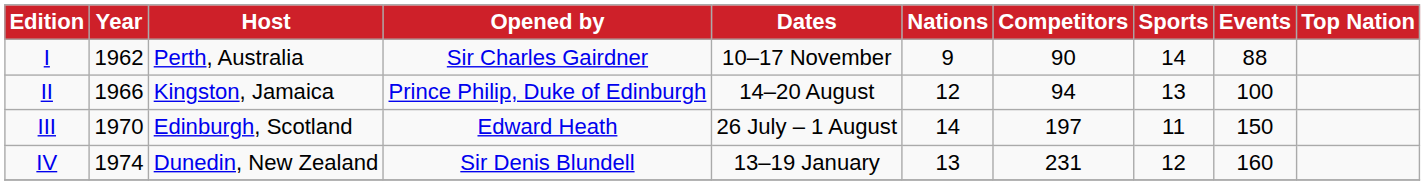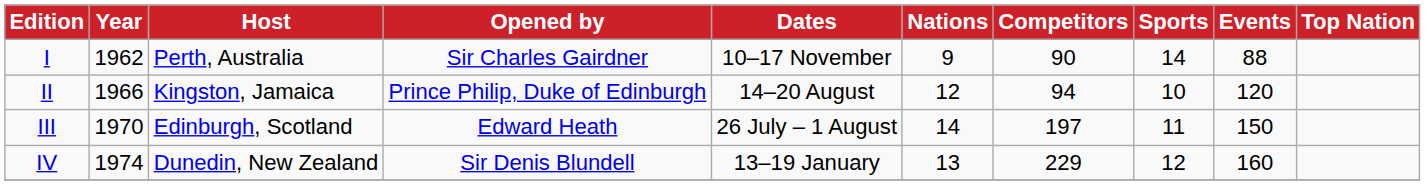 <table class="wikitable" style="margin: 1em auto;">
 <tr>
 <th rowspan=1 style="background:#ce2029; color:white;">Edition</th>
 <th rowspan=1 style="background:#ce2029; color:white;">Year</th>
 <th rowspan=1 style="background:#ce2029; color:white;">Host</th>
 <th rowspan=1 style="background:#ce2029; color:white;">Opened by</th>
 <th rowspan=1 style="background:#ce2029; color:white;">Dates</th>
 <th rowspan=1 style="background:#ce2029; color:white;">Nations</th>
 <th rowspan=1 style="background:#ce2029; color:white;">Competitors</th>
 <th rowspan=1 style="background:#ce2029; color:white;">Sports</th>
 <th rowspan=1 style="background:#ce2029; color:white;">Events</th>
 <th rowspan=1 style="background:#ce2029; color:white;">Top Nation</th>
 </tr>
 <tr>
 <td align=center><a href='#'>I</a></td>
 <td align=center>1962</td>
 <td> <a href='#'>Perth</a>, Australia</td>
 <td align=center><a href='#'>Sir Charles Gairdner</a></td>
 <td align=center>10–17 November</td>
 <td align=center>9</td>
 <td align=center>90</td>
 <td align=center>14</td>
 <td align=center>88</td>
 <td></td>
 </tr>
 <tr>
 <td align=center><a href='#'>II</a></td>
 <td align=center>1966</td>
 <td> <a href='#'>Kingston</a>, Jamaica</td>
 <td align=center><a href='#'>Prince Philip, Duke of Edinburgh</a></td>
 <td align=center>14–20 August</td>
 <td align=center>12</td>
 <td align=center>94</td>
-<td align=center>13</td>
-<td align=center>100</td>
+<td align=center>10</td>
+<td align=center>120</td>
 <td></td>
 </tr>
 <tr>
 <td align=center><a href='#'>III</a></td>
 <td align=center>1970</td>
 <td> <a href='#'>Edinburgh</a>, Scotland</td>
 <td align=center><a href='#'>Edward Heath</a></td>
 <td align=center>26 July – 1 August</td>
 <td align=center>14</td>
 <td align=center>197</td>
 <td align=center>11</td>
 <td align=center>150</td>
 <td></td>
 </tr>
 <tr>
 <td align=center><a href='#'>IV</a></td>
 <td align=center>1974</td>
 <td> <a href='#'>Dunedin</a>, New Zealand</td>
 <td align=center><a href='#'>Sir Denis Blundell</a></td>
 <td align=center>13–19 January</td>
 <td align=center>13</td>
-<td align=center>231</td>
+<td align=center>229</td>
 <td align=center>12</td>
 <td align=center>160</td>
 <td></td>
 </tr>
 <tr>
 </tr>
 </table>
